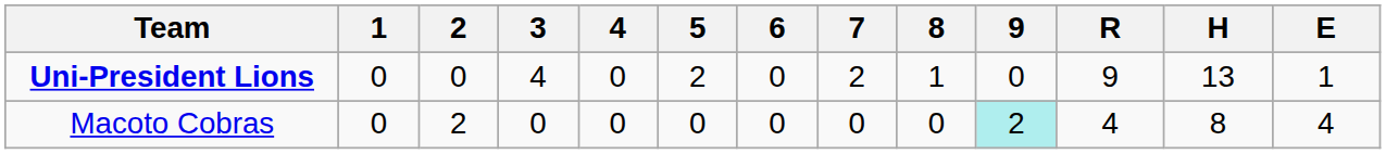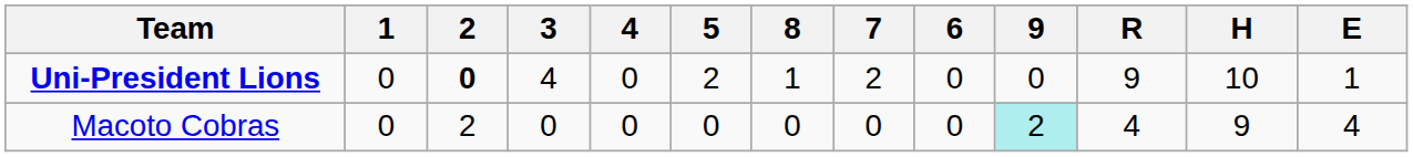 <table class=wikitable style="text-align:center">
 <tr>
 <th width = "170">Team</th>
 <th width = "35">1</th>
 <th width = "35">2</th>
 <th width = "35">3</th>
 <th width = "35">4</th>
 <th width = "35">5</th>
+<th width = "35">8</th>
+<th width = "35">7</th>
 <th width = "35">6</th>
-<th width = "35">7</th>
-<th width = "35">8</th>
 <th width = "35">9</th>
 <th width = "50">R</th>
 <th width = "50">H</th>
 <th width = "50">E</th>
 </tr>
 <tr>
 <td><strong><a href='#'>Uni-President Lions</a></strong></td>
 <td>0</td>
-<td>0</td>
+<td><strong>0</strong></td>
 <td>4</td>
 <td>0</td>
 <td>2</td>
+<td>1</td>
+<td>2</td>
 <td>0</td>
-<td>2</td>
-<td>1</td>
 <td>0</td>
 <td>9</td>
-<td>13</td>
+<td>10</td>
 <td>1</td>
 </tr>
 <tr>
 <td><a href='#'>Macoto Cobras</a></td>
 <td>0</td>
 <td>2</td>
 <td>0</td>
 <td>0</td>
 <td>0</td>
 <td>0</td>
 <td>0</td>
 <td>0</td>
 <td style="background: paleturquoise;">2</td>
 <td>4</td>
-<td>8</td>
+<td>9</td>
 <td>4</td>
 </tr>
 </table>
